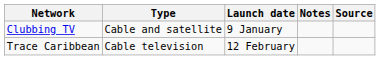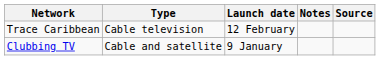 <table class="wikitable sortable">
 <tr>
 <th>Network</th>
 <th>Type</th>
 <th>Launch date</th>
 <th>Notes</th>
 <th>Source</th>
 </tr>
 <tr>
+<td>Trace Caribbean</td>
+<td>Cable television</td>
+<td>12 February</td>
+<td></td>
+<td></td>
+</tr>
+<tr>
 <td><a href='#'>Clubbing TV</a></td>
 <td>Cable and satellite</td>
 <td>9 January</td>
 <td></td>
 <td></td>
 </tr>
-<tr>
-<td>Trace Caribbean</td>
-<td>Cable television</td>
-<td>12 February</td>
-<td></td>
-<td></td>
-</tr>
 </table>
